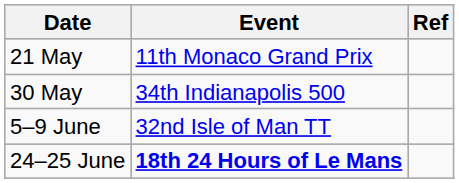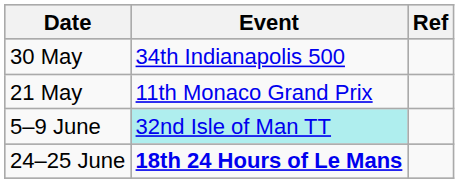 <table class="wikitable" style="font-size: 85%">
 <tr>
 <th>Date</th>
 <th>Event</th>
 <th>Ref</th>
 </tr>
 <tr>
+<td>30 May</td>
+<td><a href='#'>34th Indianapolis 500</a></td>
+<td></td>
+</tr>
+<tr>
 <td>21 May</td>
 <td><a href='#'>11th Monaco Grand Prix</a></td>
 <td></td>
 </tr>
 <tr>
-<td>30 May</td>
-<td><a href='#'>34th Indianapolis 500</a></td>
-<td></td>
-</tr>
-<tr>
 <td>5–9 June</td>
-<td><a href='#'>32nd Isle of Man TT</a></td>
+<td style="background: paleturquoise;"><a href='#'>32nd Isle of Man TT</a></td>
 <td></td>
 </tr>
 <tr>
 <td>24–25 June</td>
 <td><strong><a href='#'>18th 24 Hours of Le Mans</a></strong></td>
 <td></td>
 </tr>
 </table>
